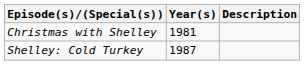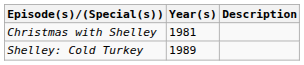 <table class="wikitable sortable">
 <tr>
 <th>Episode(s)/(Special(s))</th>
 <th>Year(s)</th>
 <th>Description</th>
 </tr>
 <tr>
 <td><em>Christmas with Shelley</em></td>
 <td>1981</td>
 <td></td>
 </tr>
 <tr>
 <td><em>Shelley: Cold Turkey</em></td>
-<td>1987</td>
+<td>1989</td>
 <td></td>
 </tr>
 </table>
